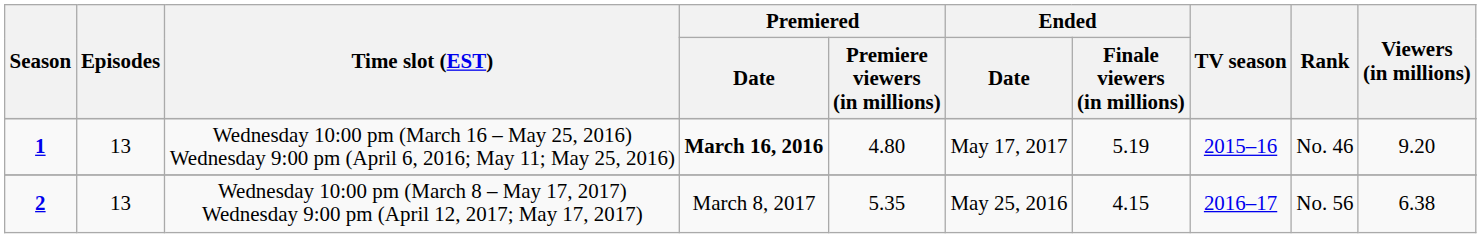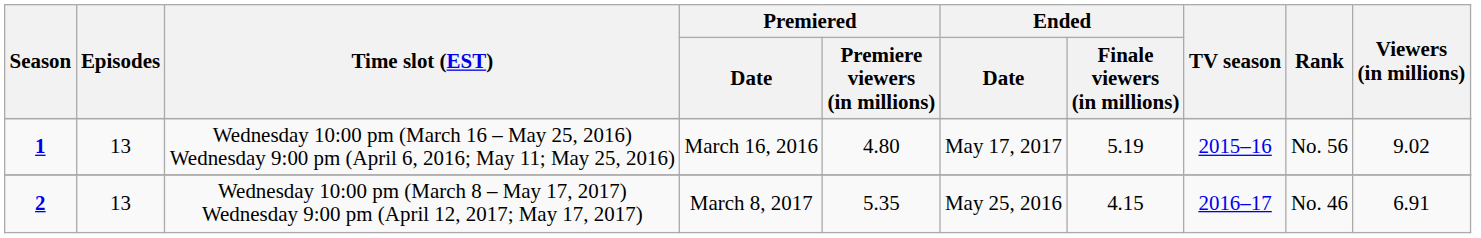 <table style="text-align:center;" class="wikitable">
 <tr>
 <th rowspan="2">Season</th>
 <th rowspan="2">Episodes</th>
 <th rowspan="2">Time slot (<a href='#'>EST</a>)</th>
 <th scope="col" colspan="2">Premiered</th>
 <th scope="col" colspan="2">Ended</th>
 <th rowspan="2">TV season</th>
 <th rowspan="2">Rank</th>
 <th rowspan="2">Viewers<br>(in millions)</th>
 </tr>
 <tr>
 <th scope="col">Date</th>
 <th scope="col">Premiere<br>viewers<br>(in millions)</th>
 <th scope="col">Date</th>
 <th scope="col">Finale<br>viewers<br>(in millions)</th>
 </tr>
 <tr>
 </tr>
 <tr style="background:#f9f9f9;">
 <th style="background:#F9F9F9;text-align:center"><a href='#'>1</a></th>
 <td>13</td>
 <td style="text-align:center;" rowspan="1">Wednesday 10:00 pm (March 16 – May 25, 2016)<br>Wednesday 9:00 pm (April 6, 2016; May 11; May 25, 2016)</td>
-<td><strong>March 16, 2016</strong></td>
+<td>March 16, 2016</td>
 <td>4.80</td>
 <td>May 17, 2017</td>
 <td>5.19</td>
 <td><a href='#'>2015–16</a></td>
-<td style="text-align:center">No. 46</td>
-<td style="text-align:center">9.20</td>
+<td style="text-align:center">No. 56</td>
+<td style="text-align:center">9.02</td>
 </tr>
 <tr>
 </tr>
 <tr style="background:#f9f9f9;">
 <th style="background:#F9F9F9;text-align:center"><a href='#'>2</a></th>
 <td>13</td>
 <td style="text-align:center;" rowspan="1">Wednesday 10:00 pm (March 8 – May 17, 2017)<br>Wednesday 9:00 pm (April 12, 2017; May 17, 2017)</td>
 <td>March 8, 2017</td>
 <td>5.35</td>
 <td>May 25, 2016</td>
 <td>4.15</td>
 <td><a href='#'>2016–17</a></td>
-<td style="text-align:center">No. 56</td>
-<td style="text-align:center">6.38</td>
+<td style="text-align:center">No. 46</td>
+<td style="text-align:center">6.91</td>
 </tr>
 </table>
